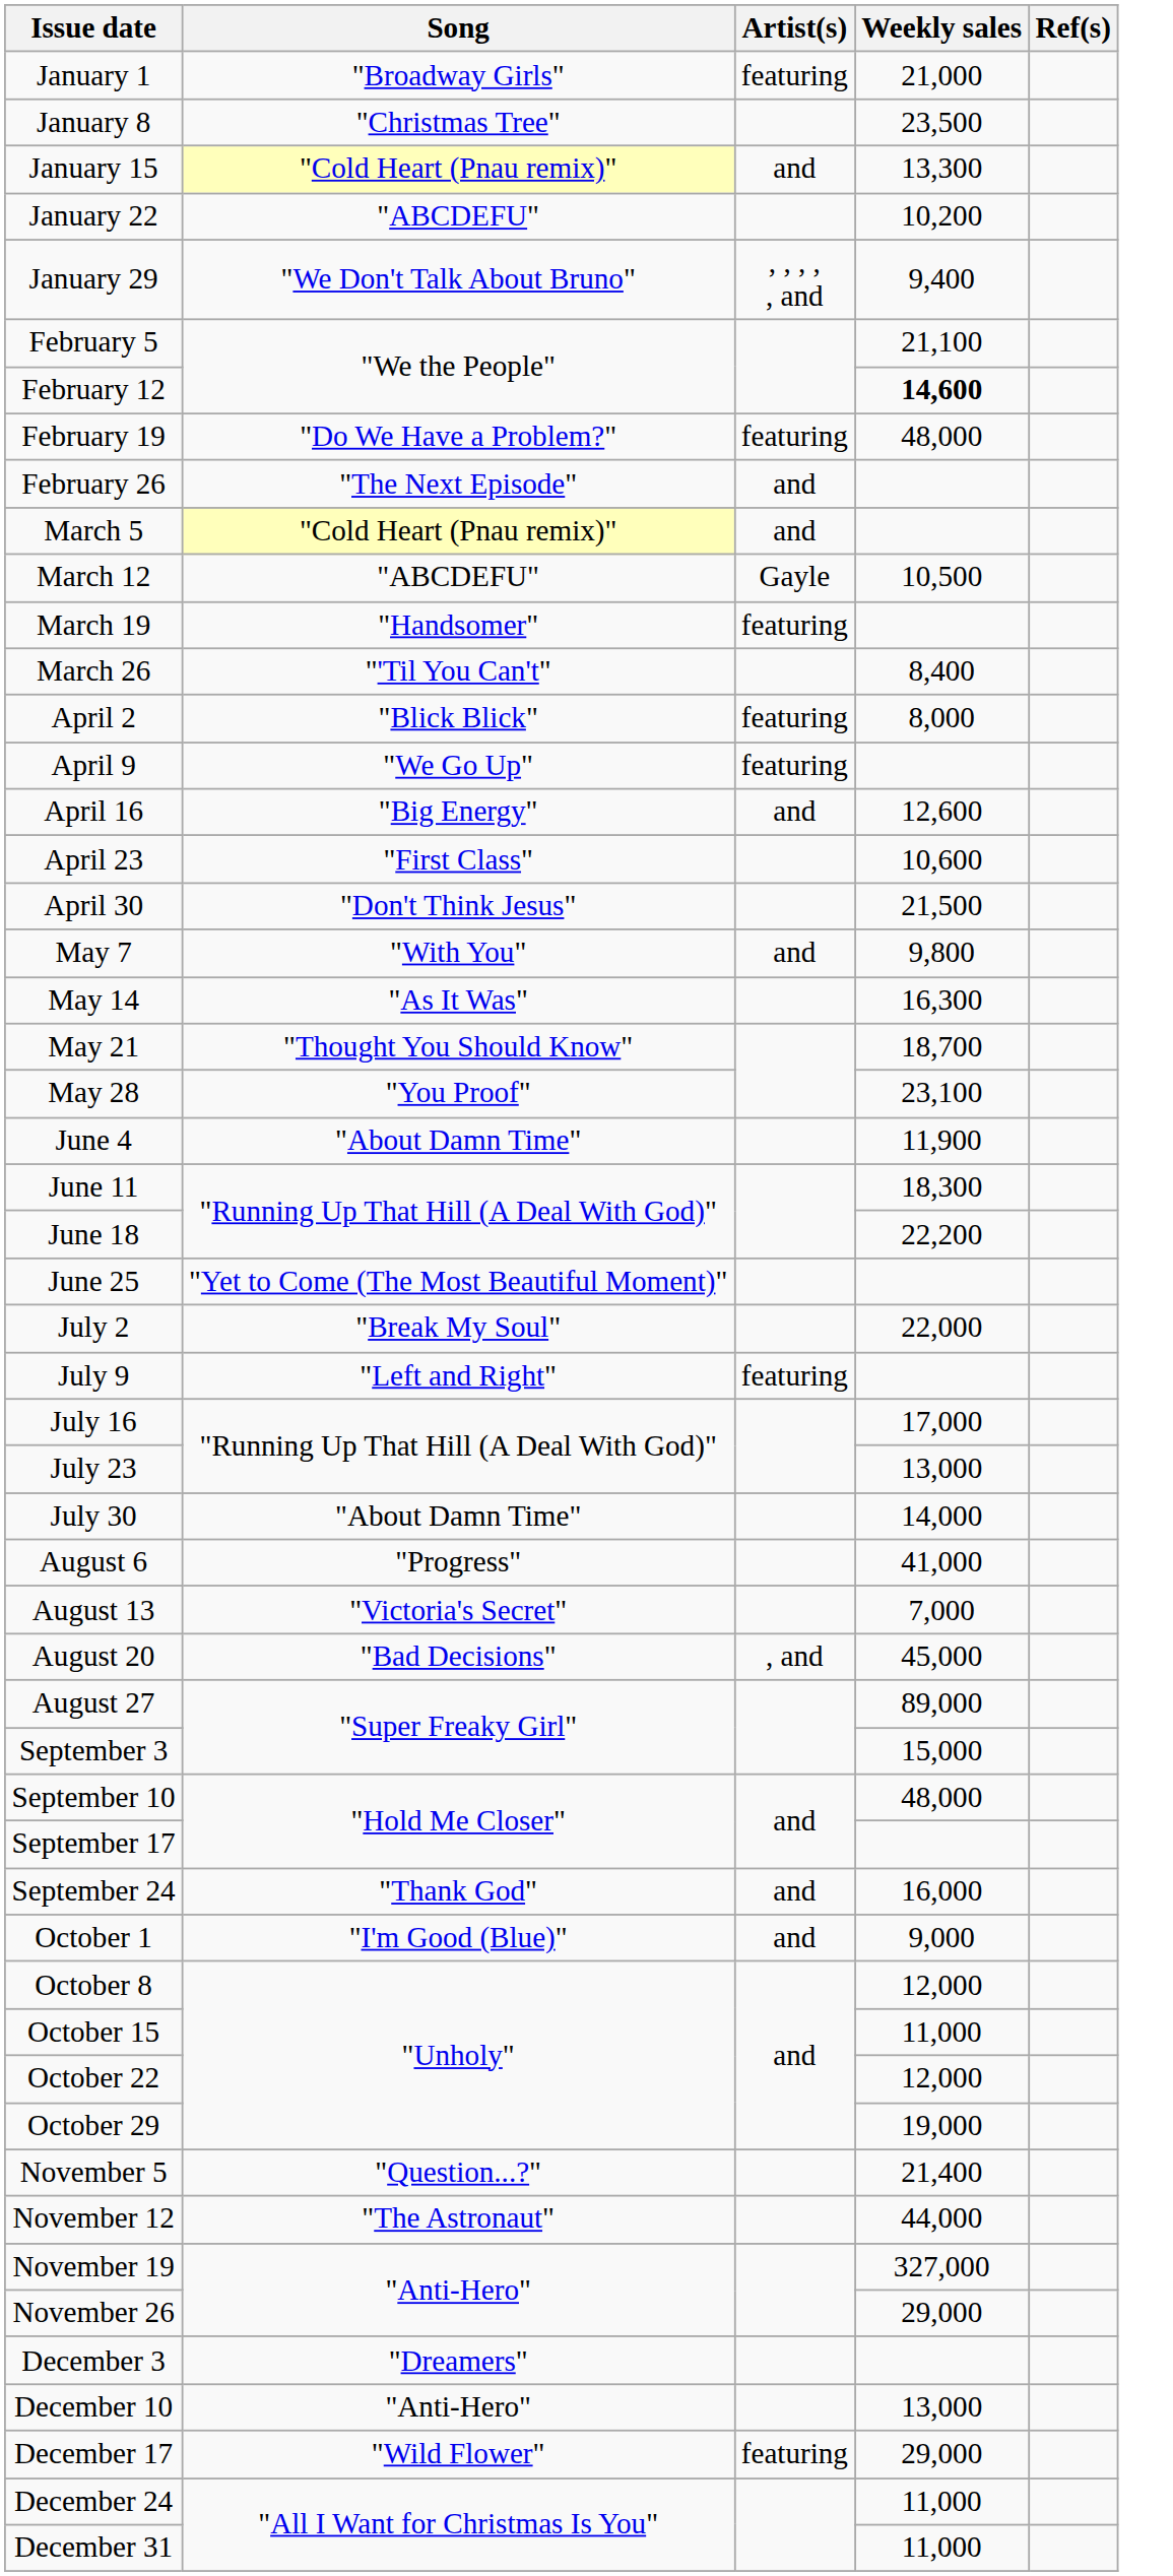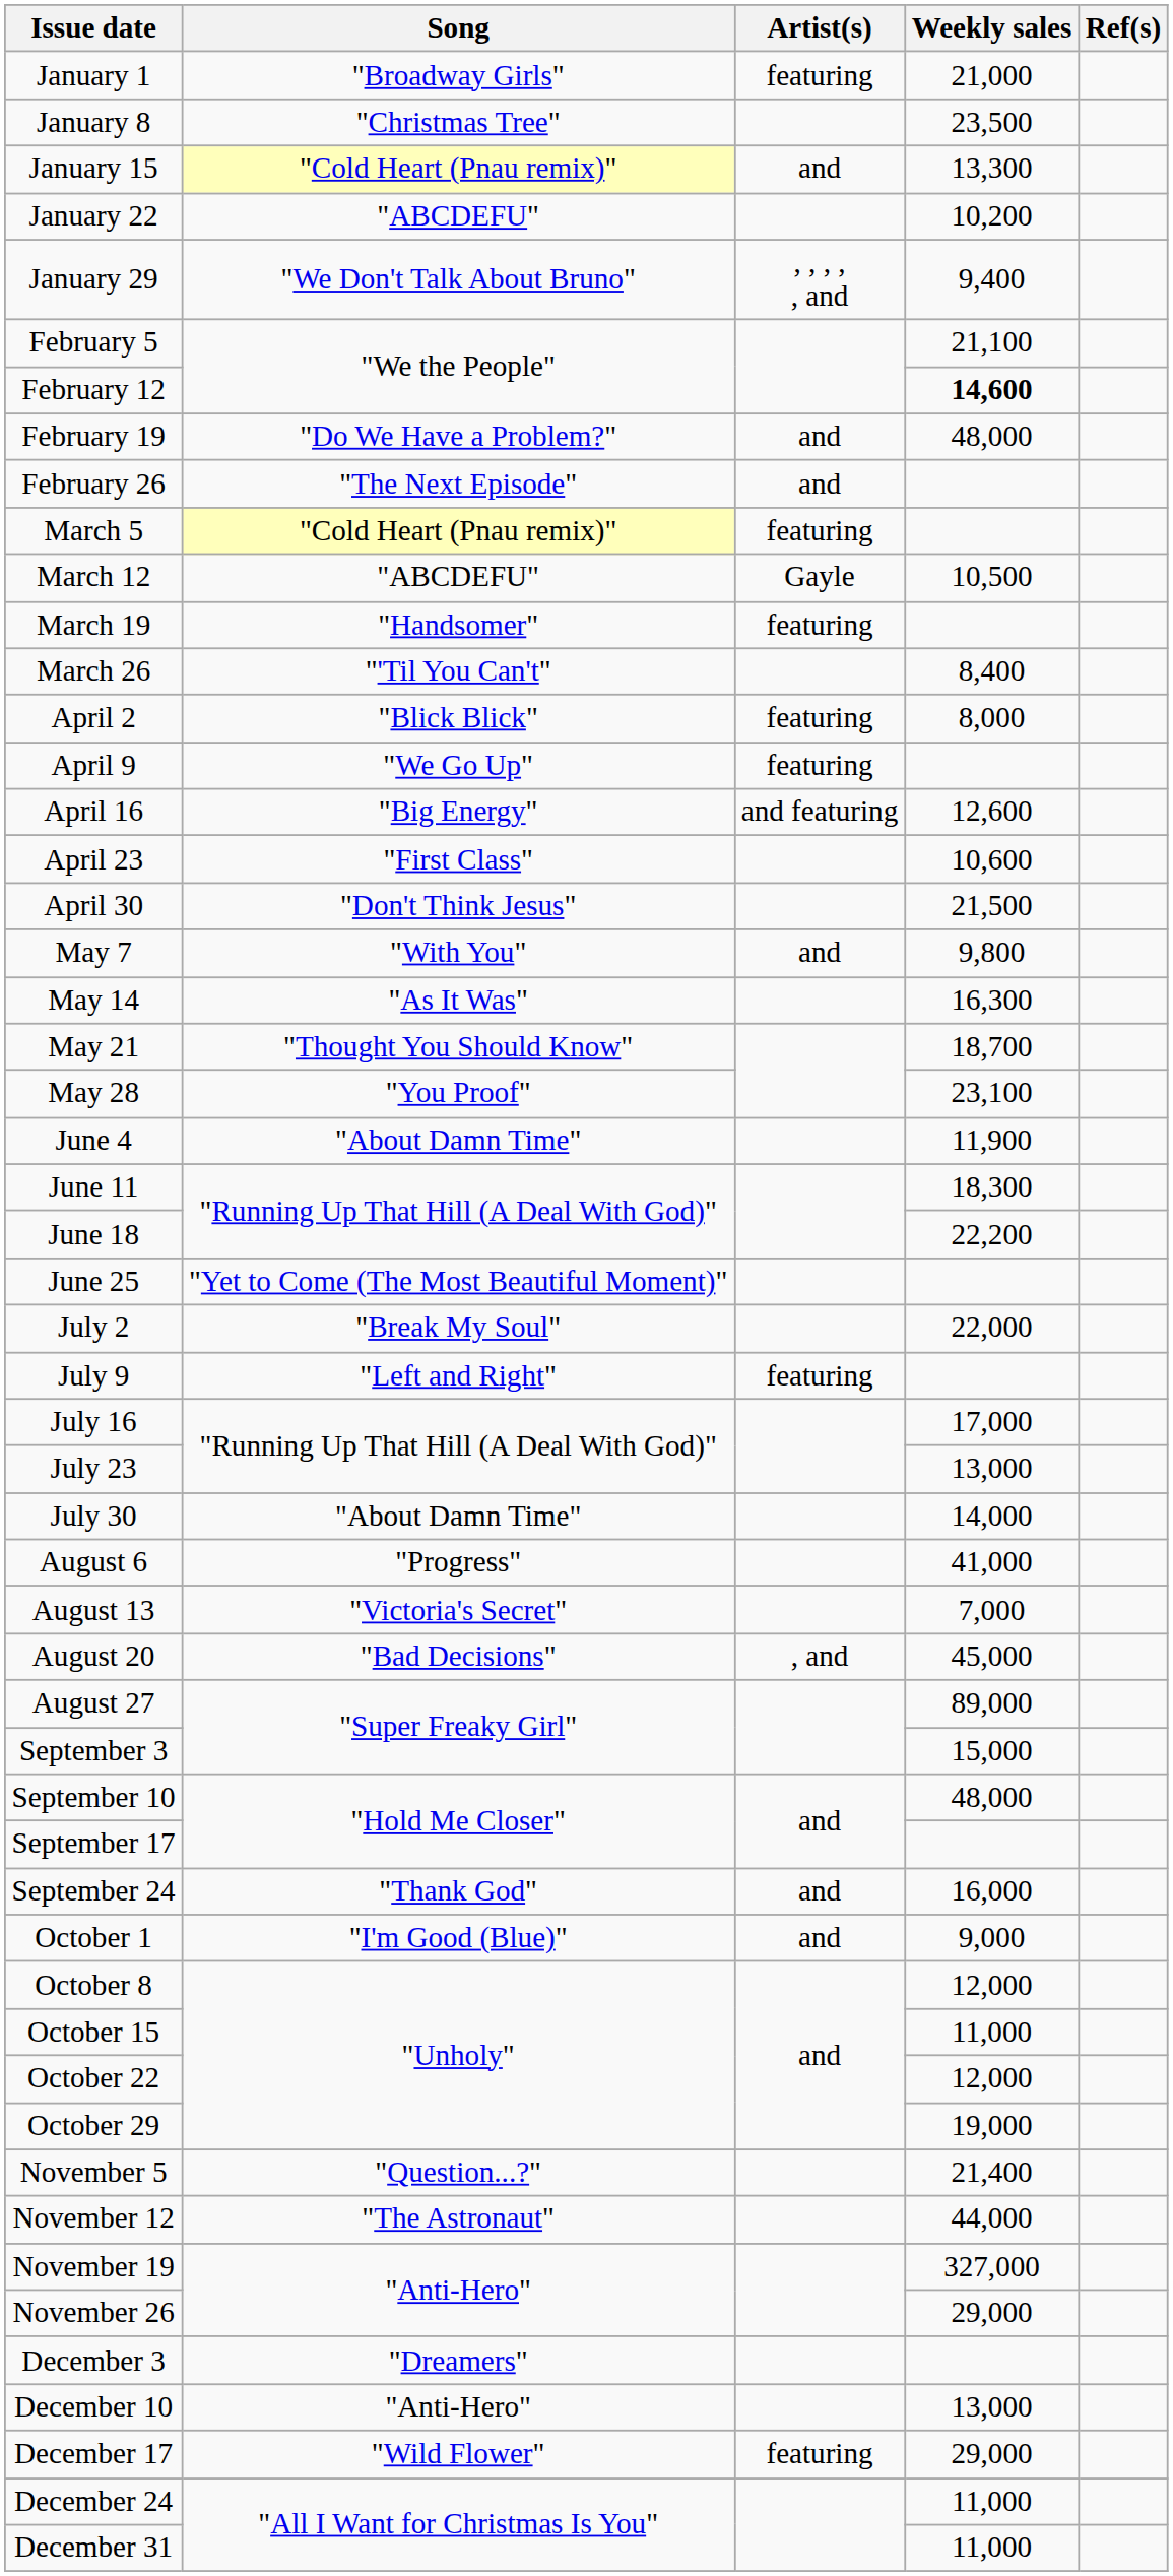 <table class="wikitable sortable" style="text-align: center;">
 <tr>
 <th>Issue date</th>
 <th>Song</th>
 <th>Artist(s)</th>
 <th>Weekly sales</th>
 <th>Ref(s)</th>
 </tr>
 <tr>
 <td>January 1</td>
 <td>"<a href='#'>Broadway Girls</a>"</td>
 <td> featuring </td>
 <td>21,000</td>
 <td></td>
 </tr>
 <tr>
 <td>January 8</td>
 <td>"<a href='#'>Christmas Tree</a>"</td>
 <td></td>
 <td>23,500</td>
 <td></td>
 </tr>
 <tr>
 <td>January 15</td>
 <td style="background-color:#FFFFBB">"<a href='#'>Cold Heart (Pnau remix)</a>" </td>
 <td> and </td>
 <td>13,300</td>
 <td></td>
 </tr>
 <tr>
 <td>January 22</td>
 <td>"<a href='#'>ABCDEFU</a>"</td>
 <td></td>
 <td>10,200</td>
 <td></td>
 </tr>
 <tr>
 <td>January 29</td>
 <td>"<a href='#'>We Don't Talk About Bruno</a>"</td>
 <td>, , , ,<br> ,  and </td>
 <td>9,400</td>
 <td></td>
 </tr>
 <tr>
 <td>February 5</td>
 <td rowspan="2">"We the People"</td>
 <td rowspan="2"></td>
 <td>21,100</td>
 <td></td>
 </tr>
 <tr>
 <td>February 12</td>
 <td><strong>14,600</strong></td>
 <td></td>
 </tr>
 <tr>
 <td>February 19</td>
 <td>"<a href='#'>Do We Have a Problem?</a>"</td>
-<td> featuring </td>
+<td> and </td>
 <td>48,000</td>
 <td></td>
 </tr>
 <tr>
 <td>February 26</td>
 <td>"<a href='#'>The Next Episode</a>"</td>
 <td> and </td>
 <td></td>
 <td></td>
 </tr>
 <tr>
 <td>March 5</td>
 <td style="background-color:#FFFFBB">"Cold Heart (Pnau remix)" </td>
-<td> and </td>
+<td> featuring </td>
 <td></td>
 <td></td>
 </tr>
 <tr>
 <td>March 12</td>
 <td>"ABCDEFU"</td>
 <td>Gayle</td>
 <td>10,500</td>
 <td></td>
 </tr>
 <tr>
 <td>March 19</td>
 <td>"<a href='#'>Handsomer</a>"</td>
 <td> featuring </td>
 <td></td>
 <td></td>
 </tr>
 <tr>
 <td>March 26</td>
 <td>"<a href='#'>'Til You Can't</a>"</td>
 <td></td>
 <td>8,400</td>
 <td></td>
 </tr>
 <tr>
 <td>April 2</td>
 <td>"<a href='#'>Blick Blick</a>"</td>
 <td> featuring </td>
 <td>8,000</td>
 <td></td>
 </tr>
 <tr>
 <td>April 9</td>
 <td>"<a href='#'>We Go Up</a>"</td>
 <td> featuring </td>
 <td></td>
 <td></td>
 </tr>
 <tr>
 <td>April 16</td>
 <td>"<a href='#'>Big Energy</a>"</td>
-<td> and </td>
+<td> and  featuring </td>
 <td>12,600</td>
 <td></td>
 </tr>
 <tr>
 <td>April 23</td>
 <td>"<a href='#'>First Class</a>"</td>
 <td></td>
 <td>10,600</td>
 <td></td>
 </tr>
 <tr>
 <td>April 30</td>
 <td>"<a href='#'>Don't Think Jesus</a>"</td>
 <td></td>
 <td>21,500</td>
 <td></td>
 </tr>
 <tr>
 <td>May 7</td>
 <td>"<a href='#'>With You</a>"</td>
 <td> and </td>
 <td>9,800</td>
 <td></td>
 </tr>
 <tr>
 <td>May 14</td>
 <td>"<a href='#'>As It Was</a>"</td>
 <td></td>
 <td>16,300</td>
 <td></td>
 </tr>
 <tr>
 <td>May 21</td>
 <td>"<a href='#'>Thought You Should Know</a>"</td>
 <td rowspan="2"></td>
 <td>18,700</td>
 <td></td>
 </tr>
 <tr>
 <td>May 28</td>
 <td>"<a href='#'>You Proof</a>"</td>
 <td>23,100</td>
 <td></td>
 </tr>
 <tr>
 <td>June 4</td>
 <td>"<a href='#'>About Damn Time</a>"</td>
 <td></td>
 <td>11,900</td>
 <td></td>
 </tr>
 <tr>
 <td>June 11</td>
 <td rowspan="2">"<a href='#'>Running Up That Hill (A Deal With God)</a>"</td>
 <td rowspan="2"></td>
 <td>18,300</td>
 <td></td>
 </tr>
 <tr>
 <td>June 18</td>
 <td>22,200</td>
 <td></td>
 </tr>
 <tr>
 <td>June 25</td>
 <td>"<a href='#'>Yet to Come (The Most Beautiful Moment)</a>"</td>
 <td></td>
 <td></td>
 <td></td>
 </tr>
 <tr>
 <td>July 2</td>
 <td>"<a href='#'>Break My Soul</a>"</td>
 <td></td>
 <td>22,000</td>
 <td></td>
 </tr>
 <tr>
 <td>July 9</td>
 <td>"<a href='#'>Left and Right</a>"</td>
 <td> featuring </td>
 <td></td>
 <td></td>
 </tr>
 <tr>
 <td>July 16</td>
 <td rowspan="2">"Running Up That Hill (A Deal With God)"</td>
 <td rowspan="2"></td>
 <td>17,000</td>
 <td></td>
 </tr>
 <tr>
 <td>July 23</td>
 <td>13,000</td>
 <td></td>
 </tr>
 <tr>
 <td>July 30</td>
 <td>"About Damn Time"</td>
 <td></td>
 <td>14,000</td>
 <td></td>
 </tr>
 <tr>
 <td>August 6</td>
 <td>"Progress"</td>
 <td></td>
 <td>41,000</td>
 <td></td>
 </tr>
 <tr>
 <td>August 13</td>
 <td>"<a href='#'>Victoria's Secret</a>"</td>
 <td></td>
 <td>7,000</td>
 <td></td>
 </tr>
 <tr>
 <td>August 20</td>
 <td>"<a href='#'>Bad Decisions</a>"</td>
 <td>,  and </td>
 <td>45,000</td>
 <td></td>
 </tr>
 <tr>
 <td>August 27</td>
 <td rowspan="2">"<a href='#'>Super Freaky Girl</a>"</td>
 <td rowspan="2"></td>
 <td>89,000</td>
 <td></td>
 </tr>
 <tr>
 <td>September 3</td>
 <td>15,000</td>
 <td></td>
 </tr>
 <tr>
 <td>September 10</td>
 <td rowspan="2">"<a href='#'>Hold Me Closer</a>"</td>
 <td rowspan="2"> and </td>
 <td>48,000</td>
 <td></td>
 </tr>
 <tr>
 <td>September 17</td>
 <td></td>
 <td></td>
 </tr>
 <tr>
 <td>September 24</td>
 <td>"<a href='#'>Thank God</a>"</td>
 <td> and </td>
 <td>16,000</td>
 <td></td>
 </tr>
 <tr>
 <td>October 1</td>
 <td>"<a href='#'>I'm Good (Blue)</a>"</td>
 <td> and </td>
 <td>9,000</td>
 <td></td>
 </tr>
 <tr>
 <td>October 8</td>
 <td rowspan="4">"<a href='#'>Unholy</a>"</td>
 <td rowspan="4"> and </td>
 <td>12,000</td>
 <td></td>
 </tr>
 <tr>
 <td>October 15</td>
 <td>11,000</td>
 <td></td>
 </tr>
 <tr>
 <td>October 22</td>
 <td>12,000</td>
 <td></td>
 </tr>
 <tr>
 <td>October 29</td>
 <td>19,000</td>
 <td></td>
 </tr>
 <tr>
 <td>November 5</td>
 <td>"<a href='#'>Question...?</a>"</td>
 <td></td>
 <td>21,400</td>
 <td></td>
 </tr>
 <tr>
 <td>November 12</td>
 <td>"<a href='#'>The Astronaut</a>"</td>
 <td></td>
 <td>44,000</td>
 <td></td>
 </tr>
 <tr>
 <td>November 19</td>
 <td rowspan="2">"<a href='#'>Anti-Hero</a>"</td>
 <td rowspan="2"></td>
 <td>327,000</td>
 <td></td>
 </tr>
 <tr>
 <td>November 26</td>
 <td>29,000</td>
 <td></td>
 </tr>
 <tr>
 <td>December 3</td>
 <td>"<a href='#'>Dreamers</a>"</td>
 <td></td>
 <td></td>
 <td></td>
 </tr>
 <tr>
 <td>December 10</td>
 <td>"Anti-Hero"</td>
 <td></td>
 <td>13,000</td>
 <td></td>
 </tr>
 <tr>
 <td>December 17</td>
 <td>"<a href='#'>Wild Flower</a>"</td>
 <td> featuring </td>
 <td>29,000</td>
 <td></td>
 </tr>
 <tr>
 <td>December 24</td>
 <td rowspan="2">"<a href='#'>All I Want for Christmas Is You</a>"</td>
 <td rowspan="2"></td>
 <td>11,000</td>
 <td></td>
 </tr>
 <tr>
 <td>December 31</td>
 <td>11,000</td>
 <td></td>
 </tr>
 </table>
